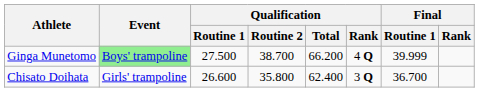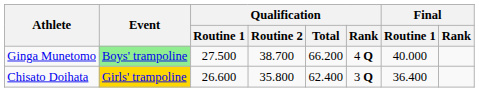 <table class="wikitable" border="1" style="font-size:90%">
 <tr>
 <th rowspan=2>Athlete</th>
 <th rowspan=2>Event</th>
 <th colspan=4>Qualification</th>
 <th colspan=2>Final</th>
 </tr>
 <tr>
 <th>Routine 1</th>
 <th>Routine 2</th>
 <th>Total</th>
 <th>Rank</th>
 <th>Routine 1</th>
 <th>Rank</th>
 </tr>
 <tr>
 <td><a href='#'>Ginga Munetomo</a></td>
 <td style="background: lightgreen;"><a href='#'>Boys' trampoline</a></td>
 <td align=center>27.500</td>
 <td align=center>38.700</td>
 <td align=center>66.200</td>
 <td align=center>4 <strong>Q</strong></td>
-<td align=center>39.999</td>
+<td align=center>40.000</td>
 <td align=center></td>
 </tr>
 <tr>
 <td><a href='#'>Chisato Doihata</a></td>
-<td><a href='#'>Girls' trampoline</a></td>
+<td style="background: gold;"><a href='#'>Girls' trampoline</a></td>
 <td align=center>26.600</td>
 <td align=center>35.800</td>
 <td align=center>62.400</td>
 <td align=center>3 <strong>Q</strong></td>
-<td align=center>36.700</td>
+<td align=center>36.400</td>
 <td align=center></td>
 </tr>
 </table>
